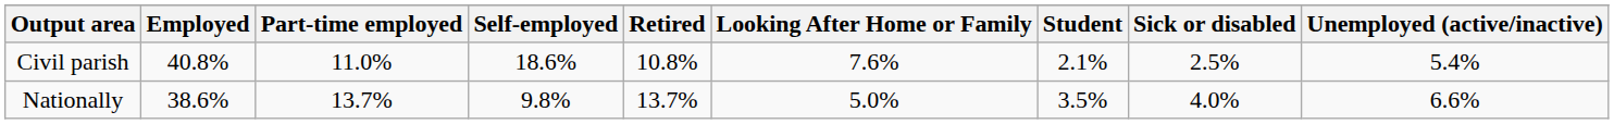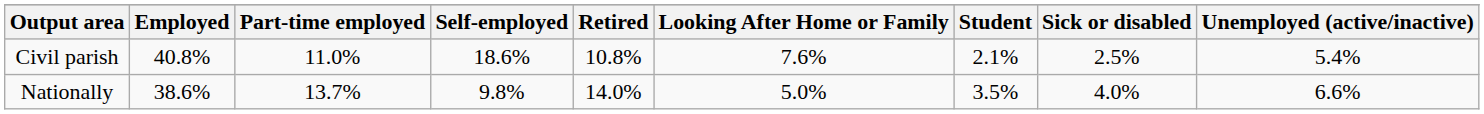 <table class="wikitable">
 <tr>
 </tr>
 <tr>
 <th>Output area</th>
 <th>Employed</th>
 <th>Part-time employed</th>
 <th>Self-employed</th>
 <th>Retired</th>
 <th>Looking After Home or Family</th>
 <th>Student</th>
 <th>Sick or disabled</th>
 <th>Unemployed (active/inactive)</th>
 </tr>
 <tr align=center>
 <td>Civil parish</td>
 <td>40.8%</td>
 <td>11.0%</td>
 <td>18.6%</td>
 <td>10.8%</td>
 <td>7.6%</td>
 <td>2.1%</td>
 <td>2.5%</td>
 <td>5.4%</td>
 </tr>
 <tr align=center>
 <td>Nationally</td>
 <td>38.6%</td>
 <td>13.7%</td>
 <td>9.8%</td>
-<td>13.7%</td>
+<td>14.0%</td>
 <td>5.0%</td>
 <td>3.5%</td>
 <td>4.0%</td>
 <td>6.6%</td>
 </tr>
 </table>
